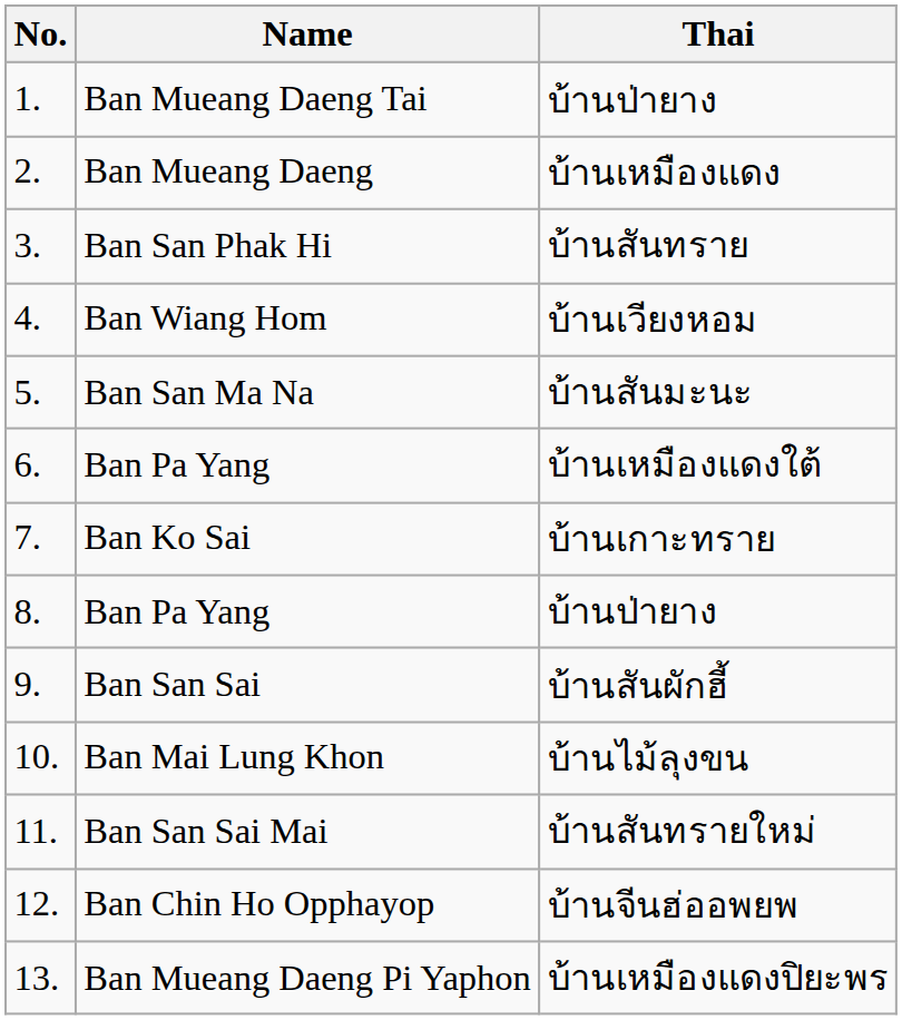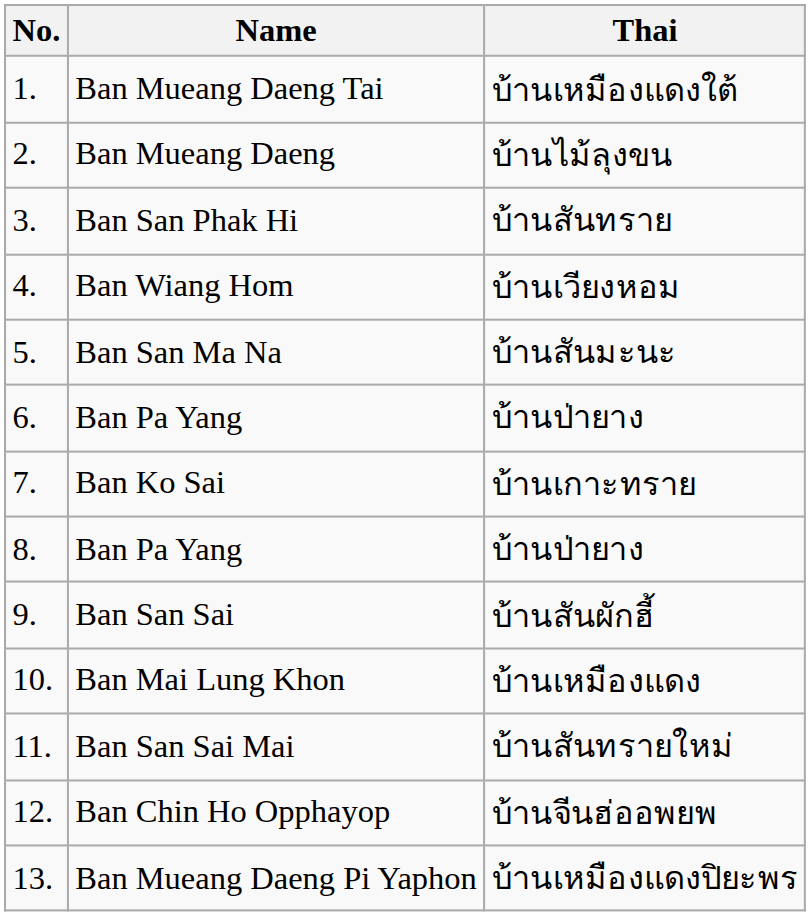 <table class="wikitable sortable">
 <tr>
 <th>No.</th>
 <th>Name</th>
 <th>Thai</th>
 </tr>
 <tr>
 <td>1.</td>
 <td>Ban Mueang Daeng Tai</td>
-<td>บ้านป่ายาง</td>
+<td>บ้านเหมืองแดงใต้</td>
 </tr>
 <tr>
 <td>2.</td>
 <td>Ban Mueang Daeng</td>
-<td>บ้านเหมืองแดง</td>
+<td>บ้านไม้ลุงขน</td>
 </tr>
 <tr>
 <td>3.</td>
 <td>Ban San Phak Hi</td>
 <td>บ้านสันทราย</td>
 </tr>
 <tr>
 <td>4.</td>
 <td>Ban Wiang Hom</td>
 <td>บ้านเวียงหอม</td>
 </tr>
 <tr>
 <td>5.</td>
 <td>Ban San Ma Na</td>
 <td>บ้านสันมะนะ</td>
 </tr>
 <tr>
 <td>6.</td>
 <td>Ban Pa Yang</td>
-<td>บ้านเหมืองแดงใต้</td>
+<td>บ้านป่ายาง</td>
 </tr>
 <tr>
 <td>7.</td>
 <td>Ban Ko Sai</td>
 <td>บ้านเกาะทราย</td>
 </tr>
 <tr>
 <td>8.</td>
 <td>Ban Pa Yang</td>
 <td>บ้านป่ายาง</td>
 </tr>
 <tr>
 <td>9.</td>
 <td>Ban San Sai</td>
 <td>บ้านสันผักฮี้</td>
 </tr>
 <tr>
 <td>10.</td>
 <td>Ban Mai Lung Khon</td>
-<td>บ้านไม้ลุงขน</td>
+<td>บ้านเหมืองแดง</td>
 </tr>
 <tr>
 <td>11.</td>
 <td>Ban San Sai Mai</td>
 <td>บ้านสันทรายใหม่</td>
 </tr>
 <tr>
 <td>12.</td>
 <td>Ban Chin Ho Opphayop</td>
 <td>บ้านจีนฮ่ออพยพ</td>
 </tr>
 <tr>
 <td>13.</td>
 <td>Ban Mueang Daeng Pi Yaphon</td>
 <td>บ้านเหมืองแดงปิยะพร</td>
 </tr>
 </table>
